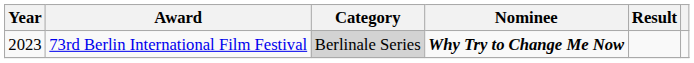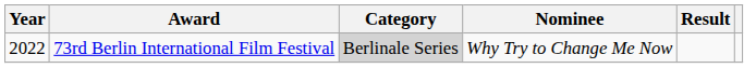 <table class="wikitable sortable">
 <tr>
 <th>Year</th>
 <th>Award</th>
 <th>Category</th>
 <th>Nominee</th>
 <th>Result</th>
 <th></th>
 </tr>
 <tr>
-<td>2023</td>
+<td>2022</td>
 <td><a href='#'>73rd Berlin International Film Festival</a></td>
 <td style="background: lightgrey;">Berlinale Series</td>
-<td><strong><em>Why Try to Change Me Now</em></strong></td>
+<td><em>Why Try to Change Me Now</em></td>
 <td></td>
 <td></td>
 </tr>
 <tr>
 </tr>
 </table>
